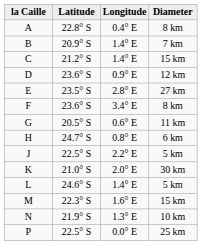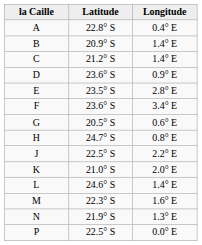 <table class="wikitable">
 <tr>
 <th width="25%" style="background:#eeeeee;">la Caille</th>
 <th width="25%" style="background:#eeeeee;">Latitude</th>
 <th width="25%" style="background:#eeeeee;">Longitude</th>
-<th width="25%" style="background:#eeeeee;">Diameter</th>
 </tr>
 <tr>
 <td align="center">A</td>
 <td align="center">22.8° S</td>
 <td align="center">0.4° E</td>
-<td align="center">8 km</td>
 </tr>
 <tr>
 <td align="center">B</td>
 <td align="center">20.9° S</td>
 <td align="center">1.4° E</td>
-<td align="center">7 km</td>
 </tr>
 <tr>
 <td align="center">C</td>
 <td align="center">21.2° S</td>
 <td align="center">1.4° E</td>
-<td align="center">15 km</td>
 </tr>
 <tr>
 <td align="center">D</td>
 <td align="center">23.6° S</td>
 <td align="center">0.9° E</td>
-<td align="center">12 km</td>
 </tr>
 <tr>
 <td align="center">E</td>
 <td align="center">23.5° S</td>
 <td align="center">2.8° E</td>
-<td align="center">27 km</td>
 </tr>
 <tr>
 <td align="center">F</td>
 <td align="center">23.6° S</td>
 <td align="center">3.4° E</td>
-<td align="center">8 km</td>
 </tr>
 <tr>
 <td align="center">G</td>
 <td align="center">20.5° S</td>
 <td align="center">0.6° E</td>
-<td align="center">11 km</td>
 </tr>
 <tr>
 <td align="center">H</td>
 <td align="center">24.7° S</td>
 <td align="center">0.8° E</td>
-<td align="center">6 km</td>
 </tr>
 <tr>
 <td align="center">J</td>
 <td align="center">22.5° S</td>
 <td align="center">2.2° E</td>
-<td align="center">5 km</td>
 </tr>
 <tr>
 <td align="center">K</td>
 <td align="center">21.0° S</td>
 <td align="center">2.0° E</td>
-<td align="center">30 km</td>
 </tr>
 <tr>
 <td align="center">L</td>
 <td align="center">24.6° S</td>
 <td align="center">1.4° E</td>
-<td align="center">5 km</td>
 </tr>
 <tr>
 <td align="center">M</td>
 <td align="center">22.3° S</td>
 <td align="center">1.6° E</td>
-<td align="center">15 km</td>
 </tr>
 <tr>
 <td align="center">N</td>
 <td align="center">21.9° S</td>
 <td align="center">1.3° E</td>
-<td align="center">10 km</td>
 </tr>
 <tr>
 <td align="center">P</td>
 <td align="center">22.5° S</td>
 <td align="center">0.0° E</td>
-<td align="center">25 km</td>
 </tr>
 </table>
